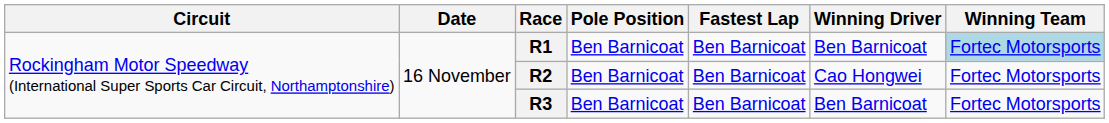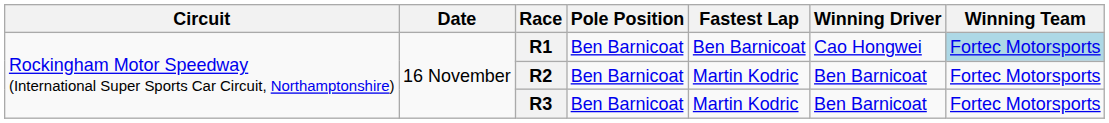 <table class="wikitable" style="font-size: 85%">
 <tr>
 <th>Circuit</th>
 <th>Date</th>
 <th>Race</th>
 <th>Pole Position</th>
 <th>Fastest Lap</th>
 <th>Winning Driver</th>
 <th>Winning Team</th>
 </tr>
 <tr>
 <td rowspan=3><a href='#'>Rockingham Motor Speedway</a><br><small>(International Super Sports Car Circuit, <a href='#'>Northamptonshire</a>)</small></td>
 <td rowspan=3>16 November</td>
 <th>R1</th>
 <td> <a href='#'>Ben Barnicoat</a></td>
 <td> <a href='#'>Ben Barnicoat</a></td>
-<td> <a href='#'>Ben Barnicoat</a></td>
+<td> <a href='#'>Cao Hongwei</a></td>
 <td style="background: lightblue;"><a href='#'>Fortec Motorsports</a></td>
 </tr>
 <tr>
 <th>R2</th>
 <td> <a href='#'>Ben Barnicoat</a></td>
+<td> <a href='#'>Martin Kodric</a></td>
 <td> <a href='#'>Ben Barnicoat</a></td>
-<td> <a href='#'>Cao Hongwei</a></td>
 <td><a href='#'>Fortec Motorsports</a></td>
 </tr>
 <tr>
 <th>R3</th>
 <td> <a href='#'>Ben Barnicoat</a></td>
-<td> <a href='#'>Ben Barnicoat</a></td>
+<td> <a href='#'>Martin Kodric</a></td>
 <td> <a href='#'>Ben Barnicoat</a></td>
 <td><a href='#'>Fortec Motorsports</a></td>
 </tr>
 </table>
